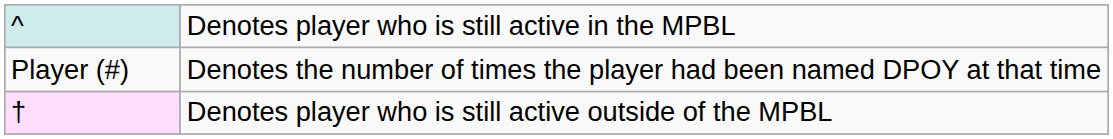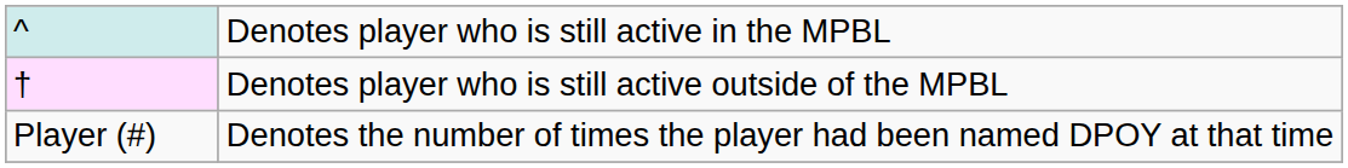 <table class="wikitable">
 <tr>
 <td style="background-color:#CFECEC; border:1px solid #aaaaaa; width:6em">^</td>
 <td>Denotes player who is still active in the MPBL</td>
 </tr>
 <tr>
+<td style="background-color:#FFDDFF; border:1px solid #aaaaaa; width:6em">†</td>
+<td>Denotes player who is still active outside of the MPBL</td>
+</tr>
+<tr>
 <td>Player (#)</td>
 <td>Denotes the number of times the player had been named DPOY at that time</td>
 </tr>
-<tr>
-<td style="background-color:#FFDDFF; border:1px solid #aaaaaa; width:6em">†</td>
-<td>Denotes player who is still active outside of the MPBL</td>
-</tr>
 </table>
